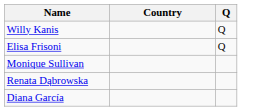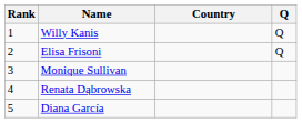 <table class="wikitable">
 <tr>
+<th width=20>Rank</th>
 <th width=150>Name</th>
 <th width=150>Country</th>
 <th width=25>Q</th>
 </tr>
 <tr>
+<td>1</td>
 <td><a href='#'>Willy Kanis</a></td>
 <td></td>
 <td>Q</td>
 </tr>
 <tr>
+<td>2</td>
 <td><a href='#'>Elisa Frisoni</a></td>
 <td></td>
 <td>Q</td>
 </tr>
 <tr>
+<td>3</td>
 <td><a href='#'>Monique Sullivan</a></td>
 <td></td>
 <td></td>
 </tr>
 <tr>
+<td>4</td>
 <td><a href='#'>Renata Dąbrowska</a></td>
 <td></td>
 <td></td>
 </tr>
 <tr>
+<td>5</td>
 <td><a href='#'>Diana García</a></td>
 <td></td>
 <td></td>
 </tr>
 </table>
